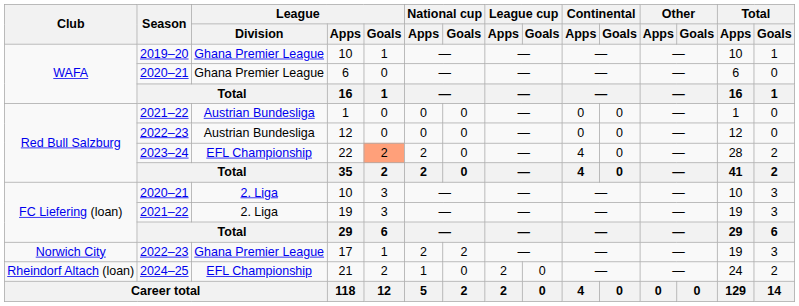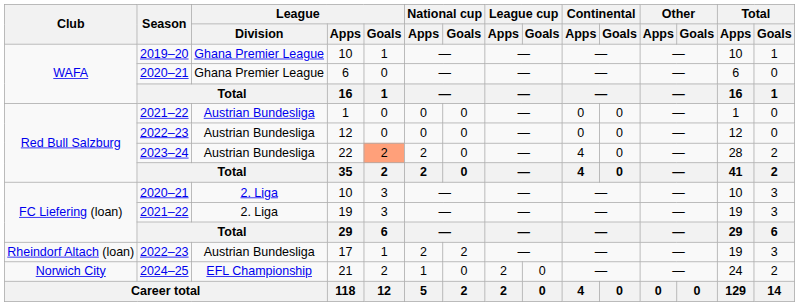 <table class="wikitable" style="text-align: center">
 <tr>
 <th rowspan="2">Club</th>
 <th rowspan="2">Season</th>
 <th colspan="3">League</th>
 <th colspan="2">National cup</th>
 <th colspan="2">League cup</th>
 <th colspan="2">Continental</th>
 <th colspan="2">Other</th>
 <th colspan="2">Total</th>
 </tr>
 <tr>
 <th>Division</th>
 <th>Apps</th>
 <th>Goals</th>
 <th>Apps</th>
 <th>Goals</th>
 <th>Apps</th>
 <th>Goals</th>
 <th>Apps</th>
 <th>Goals</th>
 <th>Apps</th>
 <th>Goals</th>
 <th>Apps</th>
 <th>Goals</th>
 </tr>
 <tr>
 <td rowspan="3"><a href='#'>WAFA</a></td>
 <td><a href='#'>2019–20</a></td>
 <td><a href='#'>Ghana Premier League</a></td>
 <td>10</td>
 <td>1</td>
 <td colspan="2">—</td>
 <td colspan="2">—</td>
 <td colspan="2">—</td>
 <td colspan="2">—</td>
 <td>10</td>
 <td>1</td>
 </tr>
 <tr>
 <td><a href='#'>2020–21</a></td>
 <td>Ghana Premier League</td>
 <td>6</td>
 <td>0</td>
 <td colspan="2">—</td>
 <td colspan="2">—</td>
 <td colspan="2">—</td>
 <td colspan="2">—</td>
 <td>6</td>
 <td>0</td>
 </tr>
 <tr>
 <th colspan="2">Total</th>
 <th>16</th>
 <th>1</th>
 <th colspan="2">—</th>
 <th colspan="2">—</th>
 <th colspan="2">—</th>
 <th colspan="2">—</th>
 <th>16</th>
 <th>1</th>
 </tr>
 <tr>
 <td rowspan="4"><a href='#'>Red Bull Salzburg</a></td>
 <td><a href='#'>2021–22</a></td>
 <td><a href='#'>Austrian Bundesliga</a></td>
 <td>1</td>
 <td>0</td>
 <td>0</td>
 <td>0</td>
 <td colspan="2">—</td>
 <td>0</td>
 <td>0</td>
 <td colspan="2">—</td>
 <td>1</td>
 <td>0</td>
 </tr>
 <tr>
 <td><a href='#'>2022–23</a></td>
 <td>Austrian Bundesliga</td>
 <td>12</td>
 <td>0</td>
 <td>0</td>
 <td>0</td>
 <td colspan="2">—</td>
 <td>0</td>
 <td>0</td>
 <td colspan="2">—</td>
 <td>12</td>
 <td>0</td>
 </tr>
 <tr>
 <td><a href='#'>2023–24</a></td>
-<td><a href='#'>EFL Championship</a></td>
+<td>Austrian Bundesliga</td>
 <td>22</td>
 <td style="background: lightsalmon;">2</td>
 <td>2</td>
 <td>0</td>
 <td colspan="2">—</td>
 <td>4</td>
 <td>0</td>
 <td colspan="2">—</td>
 <td>28</td>
 <td>2</td>
 </tr>
 <tr>
 <th colspan="2">Total</th>
 <th>35</th>
 <th>2</th>
 <th>2</th>
 <th>0</th>
 <th colspan="2">—</th>
 <th>4</th>
 <th>0</th>
 <th colspan="2">—</th>
 <th>41</th>
 <th>2</th>
 </tr>
 <tr>
 <td rowspan="3"><a href='#'>FC Liefering</a> (loan)</td>
 <td><a href='#'>2020–21</a></td>
 <td><a href='#'>2. Liga</a></td>
 <td>10</td>
 <td>3</td>
 <td colspan="2">—</td>
 <td colspan="2">—</td>
 <td colspan="2">—</td>
 <td colspan="2">—</td>
 <td>10</td>
 <td>3</td>
 </tr>
 <tr>
 <td><a href='#'>2021–22</a></td>
 <td>2. Liga</td>
 <td>19</td>
 <td>3</td>
 <td colspan="2">—</td>
 <td colspan="2">—</td>
 <td colspan="2">—</td>
 <td colspan="2">—</td>
 <td>19</td>
 <td>3</td>
 </tr>
 <tr>
 <th colspan="2">Total</th>
 <th>29</th>
 <th>6</th>
 <th colspan="2">—</th>
 <th colspan="2">—</th>
 <th colspan="2">—</th>
 <th colspan="2">—</th>
 <th>29</th>
 <th>6</th>
 </tr>
 <tr>
-<td><a href='#'>Norwich City</a></td>
+<td><a href='#'>Rheindorf Altach</a> (loan)</td>
 <td><a href='#'>2022–23</a></td>
-<td><a href='#'>Ghana Premier League</a></td>
+<td>Austrian Bundesliga</td>
 <td>17</td>
 <td>1</td>
 <td>2</td>
 <td>2</td>
 <td colspan="2">—</td>
 <td colspan="2">—</td>
 <td colspan="2">—</td>
 <td>19</td>
 <td>3</td>
 </tr>
 <tr>
-<td><a href='#'>Rheindorf Altach</a> (loan)</td>
+<td><a href='#'>Norwich City</a></td>
 <td><a href='#'>2024–25</a></td>
 <td><a href='#'>EFL Championship</a></td>
 <td>21</td>
 <td>2</td>
 <td>1</td>
 <td>0</td>
 <td>2</td>
 <td>0</td>
 <td colspan="2">—</td>
 <td colspan="2">—</td>
 <td>24</td>
 <td>2</td>
 </tr>
 <tr>
 <th colspan="3">Career total</th>
 <th>118</th>
 <th>12</th>
 <th>5</th>
 <th>2</th>
 <th>2</th>
 <th>0</th>
 <th>4</th>
 <th>0</th>
 <th>0</th>
 <th>0</th>
 <th>129</th>
 <th>14</th>
 </tr>
 </table>
